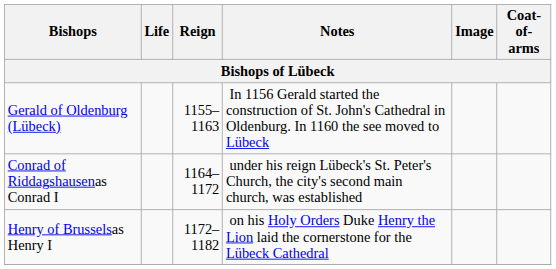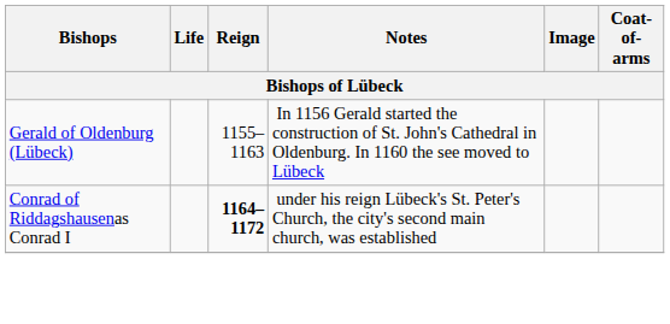 <table class="wikitable toptextcells">
 <tr class="hintergrundfarbe5">
 <th>Bishops</th>
 <th>Life</th>
 <th>Reign</th>
 <th>Notes</th>
 <th>Image</th>
 <th>Coat-of-arms</th>
 </tr>
 <tr>
 <th colspan=6 align="center">Bishops of Lübeck</th>
 </tr>
 <tr>
 <td><a href='#'>Gerald of Oldenburg (Lübeck)</a></td>
 <td align="right"></td>
 <td align="right">1155–1163</td>
 <td align="left"> In 1156 Gerald started the construction of St. John's Cathedral in Oldenburg. In 1160 the see moved to <a href='#'>Lübeck</a></td>
 <td align="left"></td>
 <td align="left"></td>
 </tr>
 <tr>
 <td><a href='#'>Conrad of Riddagshausen</a>as Conrad I</td>
 <td align="right"></td>
-<td align="right">1164–1172</td>
+<td align="right"><strong>1164–1172</strong></td>
 <td align="left"> under his reign Lübeck's St. Peter's Church, the city's second main church, was established</td>
-<td align="left"></td>
-<td align="left"></td>
-</tr>
-<tr>
-<td><a href='#'>Henry of Brussels</a>as Henry I</td>
-<td align="right"></td>
-<td align="right">1172–1182</td>
-<td align="left"> on his <a href='#'>Holy Orders</a> Duke <a href='#'>Henry the Lion</a> laid the cornerstone for the <a href='#'>Lübeck Cathedral</a></td>
 <td align="left"></td>
 <td align="left"></td>
 </tr>
 <tr>
 </tr>
 </table>
